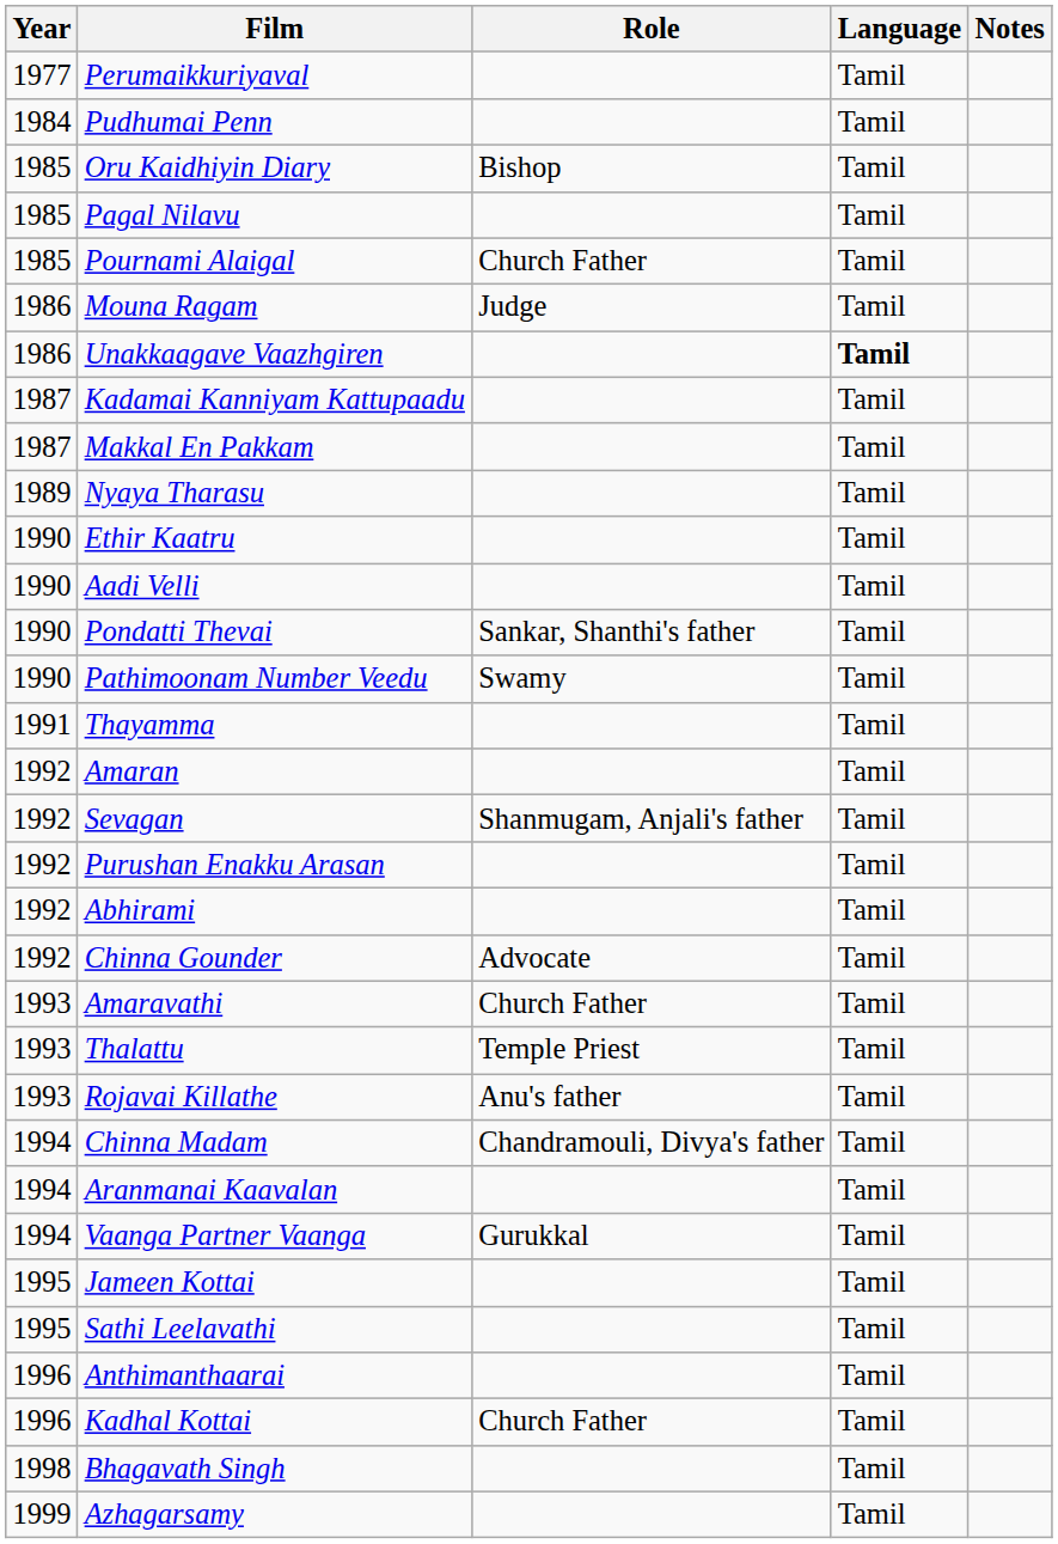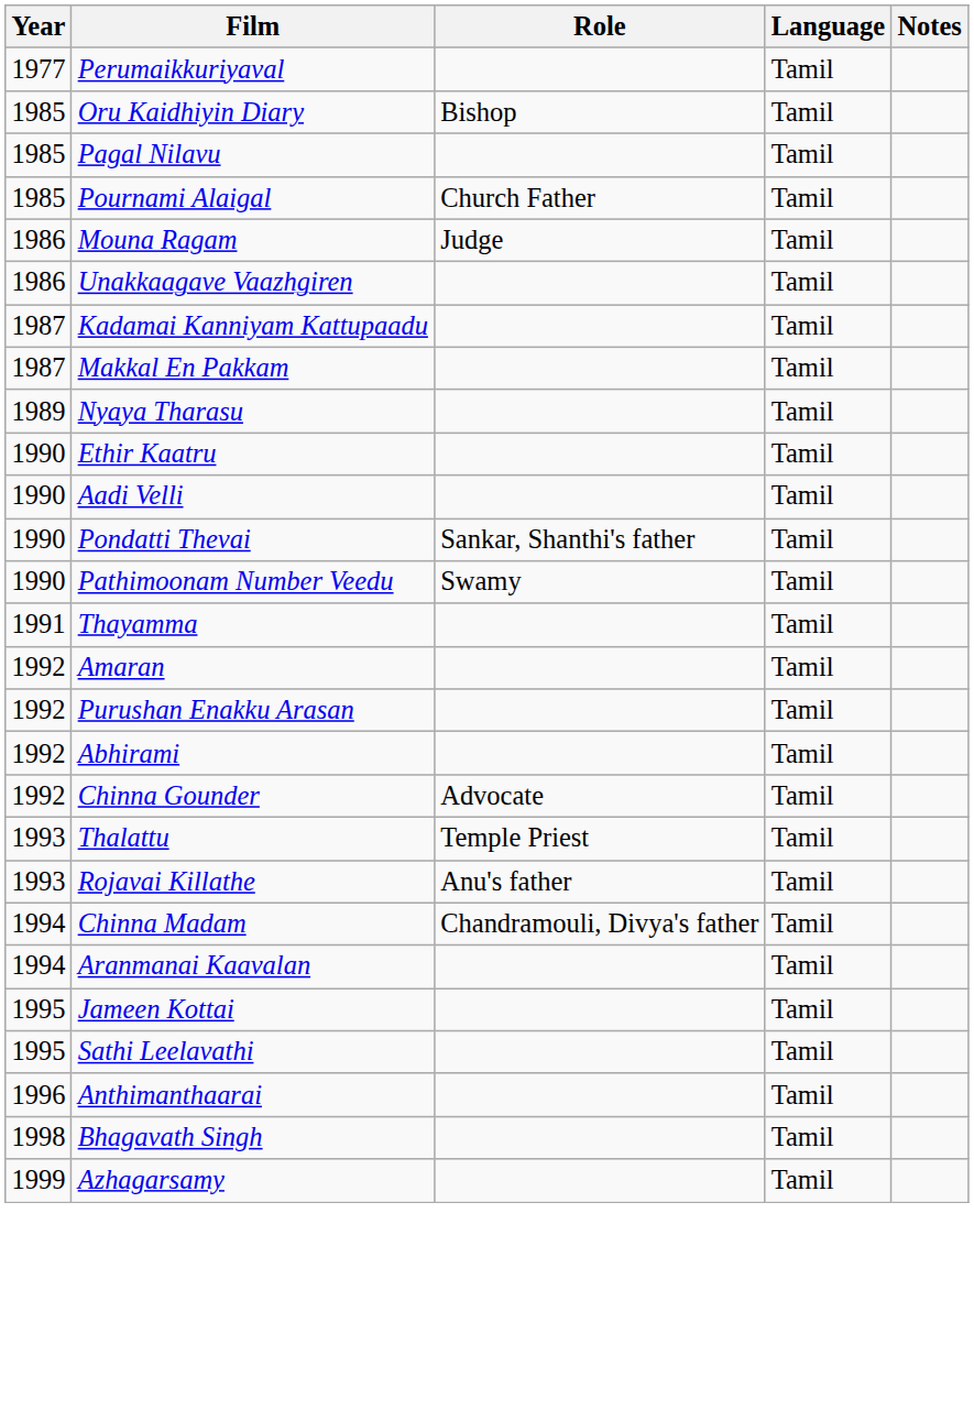 <table class="wikitable sortable">
 <tr>
 <th>Year</th>
 <th>Film</th>
 <th>Role</th>
 <th>Language</th>
 <th class=unsortable>Notes</th>
 </tr>
 <tr>
 <td>1977</td>
 <td><em><a href='#'>Perumaikkuriyaval</a></em></td>
-<td></td>
-<td>Tamil</td>
-<td></td>
-</tr>
-<tr>
-<td>1984</td>
-<td><em><a href='#'>Pudhumai Penn</a></em></td>
 <td></td>
 <td>Tamil</td>
 <td></td>
 </tr>
 <tr>
 <td>1985</td>
 <td><em><a href='#'>Oru Kaidhiyin Diary</a></em></td>
 <td>Bishop</td>
 <td>Tamil</td>
 <td></td>
 </tr>
 <tr>
 <td>1985</td>
 <td><em><a href='#'>Pagal Nilavu</a></em></td>
 <td></td>
 <td>Tamil</td>
 <td></td>
 </tr>
 <tr>
 <td>1985</td>
 <td><em><a href='#'>Pournami Alaigal</a></em></td>
 <td>Church Father</td>
 <td>Tamil</td>
 <td></td>
 </tr>
 <tr>
 <td>1986</td>
 <td><em><a href='#'>Mouna Ragam</a></em></td>
 <td>Judge</td>
 <td>Tamil</td>
 <td></td>
 </tr>
 <tr>
 <td>1986</td>
 <td><em><a href='#'>Unakkaagave Vaazhgiren</a></em></td>
 <td></td>
-<td><strong>Tamil</strong></td>
+<td>Tamil</td>
 <td></td>
 </tr>
 <tr>
 <td>1987</td>
 <td><em><a href='#'>Kadamai Kanniyam Kattupaadu</a></em></td>
 <td></td>
 <td>Tamil</td>
 <td></td>
 </tr>
 <tr>
 <td>1987</td>
 <td><em><a href='#'>Makkal En Pakkam</a></em></td>
 <td></td>
 <td>Tamil</td>
 <td></td>
 </tr>
 <tr>
 <td>1989</td>
 <td><em><a href='#'>Nyaya Tharasu</a></em></td>
 <td></td>
 <td>Tamil</td>
 <td></td>
 </tr>
 <tr>
 <td>1990</td>
 <td><em><a href='#'>Ethir Kaatru</a></em></td>
 <td></td>
 <td>Tamil</td>
 <td></td>
 </tr>
 <tr>
 <td>1990</td>
 <td><em><a href='#'>Aadi Velli</a></em></td>
 <td></td>
 <td>Tamil</td>
 <td></td>
 </tr>
 <tr>
 <td>1990</td>
 <td><em><a href='#'>Pondatti Thevai</a></em></td>
 <td>Sankar, Shanthi's father</td>
 <td>Tamil</td>
 <td></td>
 </tr>
 <tr>
 <td>1990</td>
 <td><em><a href='#'>Pathimoonam Number Veedu</a></em></td>
 <td>Swamy</td>
 <td>Tamil</td>
 <td></td>
 </tr>
 <tr>
 <td>1991</td>
 <td><em><a href='#'>Thayamma</a></em></td>
 <td></td>
 <td>Tamil</td>
 <td></td>
 </tr>
 <tr>
 <td>1992</td>
 <td><em><a href='#'>Amaran</a></em></td>
 <td></td>
 <td>Tamil</td>
 <td></td>
 </tr>
 <tr>
 <td>1992</td>
-<td><em><a href='#'>Sevagan</a></em></td>
-<td>Shanmugam, Anjali's father</td>
-<td>Tamil</td>
-<td></td>
-</tr>
-<tr>
-<td>1992</td>
 <td><em><a href='#'>Purushan Enakku Arasan</a></em></td>
 <td></td>
 <td>Tamil</td>
 <td></td>
 </tr>
 <tr>
 <td>1992</td>
 <td><em><a href='#'>Abhirami</a></em></td>
 <td></td>
 <td>Tamil</td>
 <td></td>
 </tr>
 <tr>
 <td>1992</td>
 <td><em><a href='#'>Chinna Gounder</a></em></td>
 <td>Advocate</td>
-<td>Tamil</td>
-<td></td>
-</tr>
-<tr>
-<td>1993</td>
-<td><em><a href='#'>Amaravathi</a></em></td>
-<td>Church Father</td>
 <td>Tamil</td>
 <td></td>
 </tr>
 <tr>
 <td>1993</td>
 <td><em><a href='#'>Thalattu</a></em></td>
 <td>Temple Priest</td>
 <td>Tamil</td>
 <td></td>
 </tr>
 <tr>
 <td>1993</td>
 <td><em><a href='#'>Rojavai Killathe</a></em></td>
 <td>Anu's father</td>
 <td>Tamil</td>
 <td></td>
 </tr>
 <tr>
 <td>1994</td>
 <td><em><a href='#'>Chinna Madam</a></em></td>
 <td>Chandramouli, Divya's father</td>
 <td>Tamil</td>
 <td></td>
 </tr>
 <tr>
 <td>1994</td>
 <td><em><a href='#'>Aranmanai Kaavalan</a></em></td>
 <td></td>
 <td>Tamil</td>
 <td></td>
 </tr>
 <tr>
-<td>1994</td>
-<td><em><a href='#'>Vaanga Partner Vaanga</a></em></td>
-<td>Gurukkal</td>
-<td>Tamil</td>
-<td></td>
-</tr>
-<tr>
 <td>1995</td>
 <td><em><a href='#'>Jameen Kottai</a></em></td>
 <td></td>
 <td>Tamil</td>
 <td></td>
 </tr>
 <tr>
 <td>1995</td>
 <td><em><a href='#'>Sathi Leelavathi</a></em></td>
 <td></td>
 <td>Tamil</td>
 <td></td>
 </tr>
 <tr>
 <td>1996</td>
 <td><em><a href='#'>Anthimanthaarai</a></em></td>
 <td></td>
 <td>Tamil</td>
 <td></td>
 </tr>
 <tr>
-<td>1996</td>
-<td><em><a href='#'>Kadhal Kottai</a></em></td>
-<td>Church Father</td>
-<td>Tamil</td>
-<td></td>
-</tr>
-<tr>
 <td>1998</td>
 <td><em><a href='#'>Bhagavath Singh</a></em></td>
 <td></td>
 <td>Tamil</td>
 <td></td>
 </tr>
 <tr>
 <td>1999</td>
 <td><em><a href='#'>Azhagarsamy</a></em></td>
 <td></td>
 <td>Tamil</td>
 <td></td>
 </tr>
 </table>
